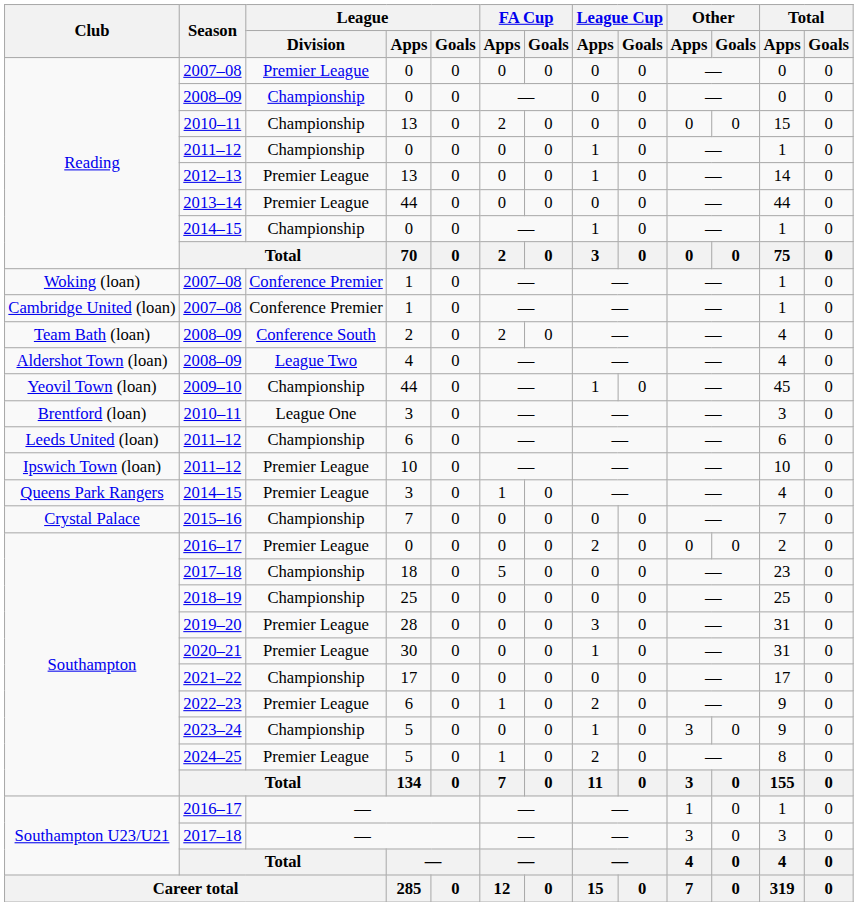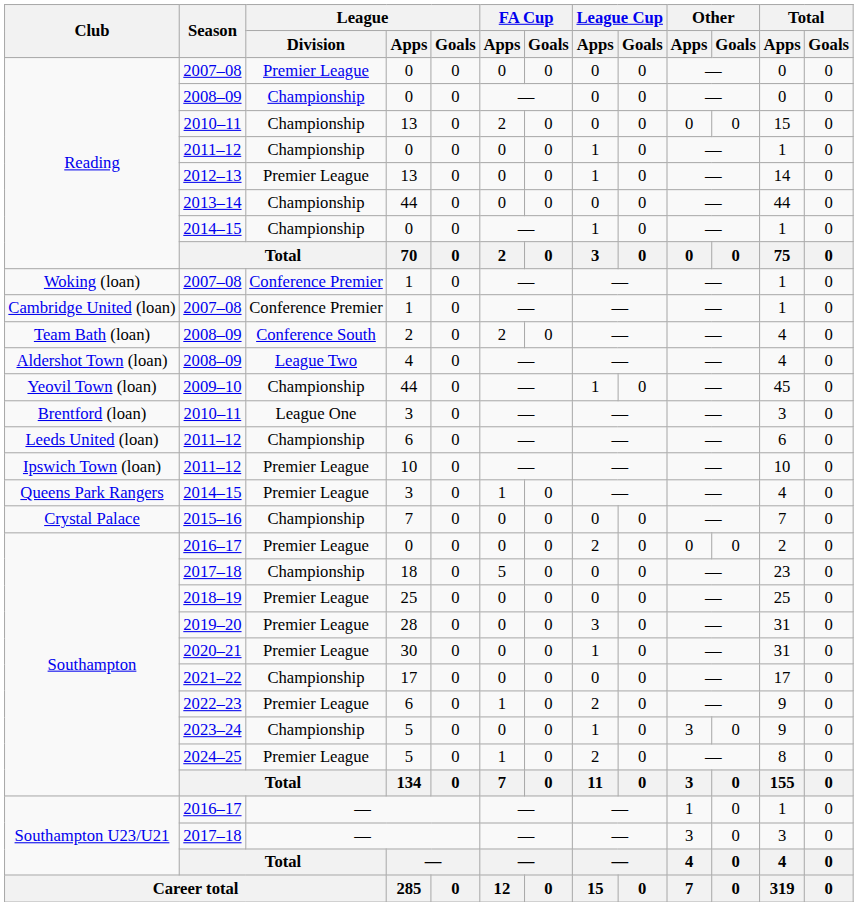 <table class=wikitable style=text-align:center>
 <tr>
 <th rowspan=2>Club</th>
 <th rowspan=2>Season</th>
 <th colspan=3>League</th>
 <th colspan=2><a href='#'>FA Cup</a></th>
 <th colspan=2><a href='#'>League Cup</a></th>
 <th colspan=2>Other</th>
 <th colspan=2>Total</th>
 </tr>
 <tr>
 <th>Division</th>
 <th>Apps</th>
 <th>Goals</th>
 <th>Apps</th>
 <th>Goals</th>
 <th>Apps</th>
 <th>Goals</th>
 <th>Apps</th>
 <th>Goals</th>
 <th>Apps</th>
 <th>Goals</th>
 </tr>
 <tr>
 <td rowspan=8><a href='#'>Reading</a></td>
 <td><a href='#'>2007–08</a></td>
 <td><a href='#'>Premier League</a></td>
 <td>0</td>
 <td>0</td>
 <td>0</td>
 <td>0</td>
 <td>0</td>
 <td>0</td>
 <td colspan=2>—</td>
 <td>0</td>
 <td>0</td>
 </tr>
 <tr>
 <td><a href='#'>2008–09</a></td>
 <td><a href='#'>Championship</a></td>
 <td>0</td>
 <td>0</td>
 <td colspan=2>—</td>
 <td>0</td>
 <td>0</td>
 <td colspan=2>—</td>
 <td>0</td>
 <td>0</td>
 </tr>
 <tr>
 <td><a href='#'>2010–11</a></td>
 <td>Championship</td>
 <td>13</td>
 <td>0</td>
 <td>2</td>
 <td>0</td>
 <td>0</td>
 <td>0</td>
 <td>0</td>
 <td>0</td>
 <td>15</td>
 <td>0</td>
 </tr>
 <tr>
 <td><a href='#'>2011–12</a></td>
 <td>Championship</td>
 <td>0</td>
 <td>0</td>
 <td>0</td>
 <td>0</td>
 <td>1</td>
 <td>0</td>
 <td colspan=2>—</td>
 <td>1</td>
 <td>0</td>
 </tr>
 <tr>
 <td><a href='#'>2012–13</a></td>
 <td>Premier League</td>
 <td>13</td>
 <td>0</td>
 <td>0</td>
 <td>0</td>
 <td>1</td>
 <td>0</td>
 <td colspan=2>—</td>
 <td>14</td>
 <td>0</td>
 </tr>
 <tr>
 <td><a href='#'>2013–14</a></td>
-<td>Premier League</td>
+<td>Championship</td>
 <td>44</td>
 <td>0</td>
 <td>0</td>
 <td>0</td>
 <td>0</td>
 <td>0</td>
 <td colspan=2>—</td>
 <td>44</td>
 <td>0</td>
 </tr>
 <tr>
 <td><a href='#'>2014–15</a></td>
 <td>Championship</td>
 <td>0</td>
 <td>0</td>
 <td colspan=2>—</td>
 <td>1</td>
 <td>0</td>
 <td colspan=2>—</td>
 <td>1</td>
 <td>0</td>
 </tr>
 <tr>
 <th colspan=2>Total</th>
 <th>70</th>
 <th>0</th>
 <th>2</th>
 <th>0</th>
 <th>3</th>
 <th>0</th>
 <th>0</th>
 <th>0</th>
 <th>75</th>
 <th>0</th>
 </tr>
 <tr>
 <td><a href='#'>Woking</a> (loan)</td>
 <td><a href='#'>2007–08</a></td>
 <td><a href='#'>Conference Premier</a></td>
 <td>1</td>
 <td>0</td>
 <td colspan=2>—</td>
 <td colspan=2>—</td>
 <td colspan=2>—</td>
 <td>1</td>
 <td>0</td>
 </tr>
 <tr>
 <td><a href='#'>Cambridge United</a> (loan)</td>
 <td><a href='#'>2007–08</a></td>
 <td>Conference Premier</td>
 <td>1</td>
 <td>0</td>
 <td colspan=2>—</td>
 <td colspan=2>—</td>
 <td colspan=2>—</td>
 <td>1</td>
 <td>0</td>
 </tr>
 <tr>
 <td><a href='#'>Team Bath</a> (loan)</td>
 <td><a href='#'>2008–09</a></td>
 <td><a href='#'>Conference South</a></td>
 <td>2</td>
 <td>0</td>
 <td>2</td>
 <td>0</td>
 <td colspan=2>—</td>
 <td colspan=2>—</td>
 <td>4</td>
 <td>0</td>
 </tr>
 <tr>
 <td><a href='#'>Aldershot Town</a> (loan)</td>
 <td><a href='#'>2008–09</a></td>
 <td><a href='#'>League Two</a></td>
 <td>4</td>
 <td>0</td>
 <td colspan=2>—</td>
 <td colspan=2>—</td>
 <td colspan=2>—</td>
 <td>4</td>
 <td>0</td>
 </tr>
 <tr>
 <td><a href='#'>Yeovil Town</a> (loan)</td>
 <td><a href='#'>2009–10</a></td>
 <td>Championship</td>
 <td>44</td>
 <td>0</td>
 <td colspan=2>—</td>
 <td>1</td>
 <td>0</td>
 <td colspan=2>—</td>
 <td>45</td>
 <td>0</td>
 </tr>
 <tr>
 <td><a href='#'>Brentford</a> (loan)</td>
 <td><a href='#'>2010–11</a></td>
 <td>League One</td>
 <td>3</td>
 <td>0</td>
 <td colspan=2>—</td>
 <td colspan=2>—</td>
 <td colspan=2>—</td>
 <td>3</td>
 <td>0</td>
 </tr>
 <tr>
 <td><a href='#'>Leeds United</a> (loan)</td>
 <td><a href='#'>2011–12</a></td>
 <td>Championship</td>
 <td>6</td>
 <td>0</td>
 <td colspan=2>—</td>
 <td colspan=2>—</td>
 <td colspan=2>—</td>
 <td>6</td>
 <td>0</td>
 </tr>
 <tr>
 <td><a href='#'>Ipswich Town</a> (loan)</td>
 <td><a href='#'>2011–12</a></td>
 <td>Premier League</td>
 <td>10</td>
 <td>0</td>
 <td colspan=2>—</td>
 <td colspan=2>—</td>
 <td colspan=2>—</td>
 <td>10</td>
 <td>0</td>
 </tr>
 <tr>
 <td><a href='#'>Queens Park Rangers</a></td>
 <td><a href='#'>2014–15</a></td>
 <td>Premier League</td>
 <td>3</td>
 <td>0</td>
 <td>1</td>
 <td>0</td>
 <td colspan=2>—</td>
 <td colspan=2>—</td>
 <td>4</td>
 <td>0</td>
 </tr>
 <tr>
 <td><a href='#'>Crystal Palace</a></td>
 <td><a href='#'>2015–16</a></td>
 <td>Championship</td>
 <td>7</td>
 <td>0</td>
 <td>0</td>
 <td>0</td>
 <td>0</td>
 <td>0</td>
 <td colspan=2>—</td>
 <td>7</td>
 <td>0</td>
 </tr>
 <tr>
 <td rowspan=10><a href='#'>Southampton</a></td>
 <td><a href='#'>2016–17</a></td>
 <td>Premier League</td>
 <td>0</td>
 <td>0</td>
 <td>0</td>
 <td>0</td>
 <td>2</td>
 <td>0</td>
 <td>0</td>
 <td>0</td>
 <td>2</td>
 <td>0</td>
 </tr>
 <tr>
 <td><a href='#'>2017–18</a></td>
 <td>Championship</td>
 <td>18</td>
 <td>0</td>
 <td>5</td>
 <td>0</td>
 <td>0</td>
 <td>0</td>
 <td colspan=2>—</td>
 <td>23</td>
 <td>0</td>
 </tr>
 <tr>
 <td><a href='#'>2018–19</a></td>
-<td>Championship</td>
+<td>Premier League</td>
 <td>25</td>
 <td>0</td>
 <td>0</td>
 <td>0</td>
 <td>0</td>
 <td>0</td>
 <td colspan=2>—</td>
 <td>25</td>
 <td>0</td>
 </tr>
 <tr>
 <td><a href='#'>2019–20</a></td>
 <td>Premier League</td>
 <td>28</td>
 <td>0</td>
 <td>0</td>
 <td>0</td>
 <td>3</td>
 <td>0</td>
 <td colspan=2>—</td>
 <td>31</td>
 <td>0</td>
 </tr>
 <tr>
 <td><a href='#'>2020–21</a></td>
 <td>Premier League</td>
 <td>30</td>
 <td>0</td>
 <td>0</td>
 <td>0</td>
 <td>1</td>
 <td>0</td>
 <td colspan=2>—</td>
 <td>31</td>
 <td>0</td>
 </tr>
 <tr>
 <td><a href='#'>2021–22</a></td>
 <td>Championship</td>
 <td>17</td>
 <td>0</td>
 <td>0</td>
 <td>0</td>
 <td>0</td>
 <td>0</td>
 <td colspan=2>—</td>
 <td>17</td>
 <td>0</td>
 </tr>
 <tr>
 <td><a href='#'>2022–23</a></td>
 <td>Premier League</td>
 <td>6</td>
 <td>0</td>
 <td>1</td>
 <td>0</td>
 <td>2</td>
 <td>0</td>
 <td colspan=2>—</td>
 <td>9</td>
 <td>0</td>
 </tr>
 <tr>
 <td><a href='#'>2023–24</a></td>
 <td>Championship</td>
 <td>5</td>
 <td>0</td>
 <td>0</td>
 <td>0</td>
 <td>1</td>
 <td>0</td>
 <td>3</td>
 <td>0</td>
 <td>9</td>
 <td>0</td>
 </tr>
 <tr>
 <td><a href='#'>2024–25</a></td>
 <td>Premier League</td>
 <td>5</td>
 <td>0</td>
 <td>1</td>
 <td>0</td>
 <td>2</td>
 <td>0</td>
 <td colspan=2>—</td>
 <td>8</td>
 <td>0</td>
 </tr>
 <tr>
 <th colspan=2>Total</th>
 <th>134</th>
 <th>0</th>
 <th>7</th>
 <th>0</th>
 <th>11</th>
 <th>0</th>
 <th>3</th>
 <th>0</th>
 <th>155</th>
 <th>0</th>
 </tr>
 <tr>
 <td rowspan=3><a href='#'>Southampton U23/U21</a></td>
 <td><a href='#'>2016–17</a></td>
 <td colspan=3>—</td>
 <td colspan=2>—</td>
 <td colspan=2>—</td>
 <td>1</td>
 <td>0</td>
 <td>1</td>
 <td>0</td>
 </tr>
 <tr>
 <td><a href='#'>2017–18</a></td>
 <td colspan=3>—</td>
 <td colspan=2>—</td>
 <td colspan=2>—</td>
 <td>3</td>
 <td>0</td>
 <td>3</td>
 <td>0</td>
 </tr>
 <tr>
 <th colspan=2>Total</th>
 <th colspan=2>—</th>
 <th colspan=2>—</th>
 <th colspan=2>—</th>
 <th>4</th>
 <th>0</th>
 <th>4</th>
 <th>0</th>
 </tr>
 <tr>
 <th colspan=3>Career total</th>
 <th>285</th>
 <th>0</th>
 <th>12</th>
 <th>0</th>
 <th>15</th>
 <th>0</th>
 <th>7</th>
 <th>0</th>
 <th>319</th>
 <th>0</th>
 </tr>
 </table>
